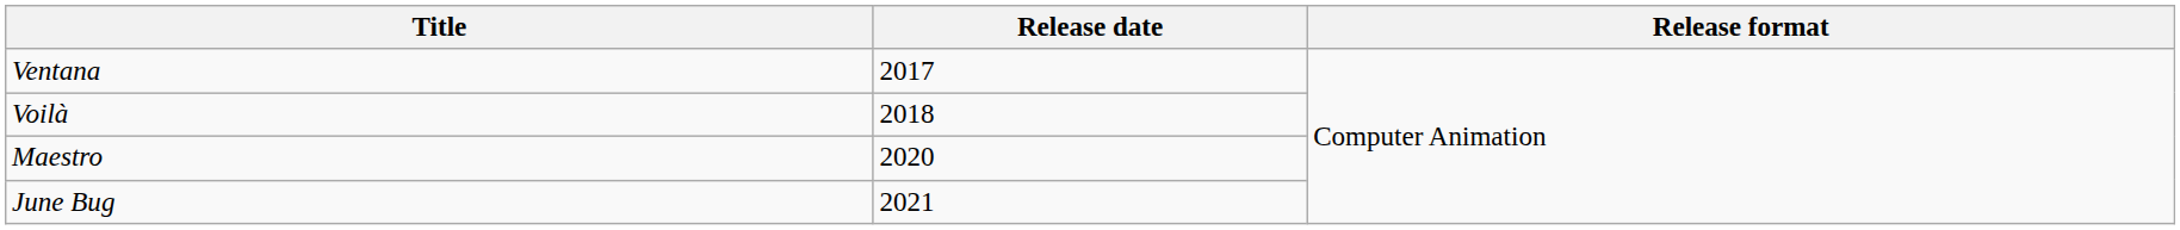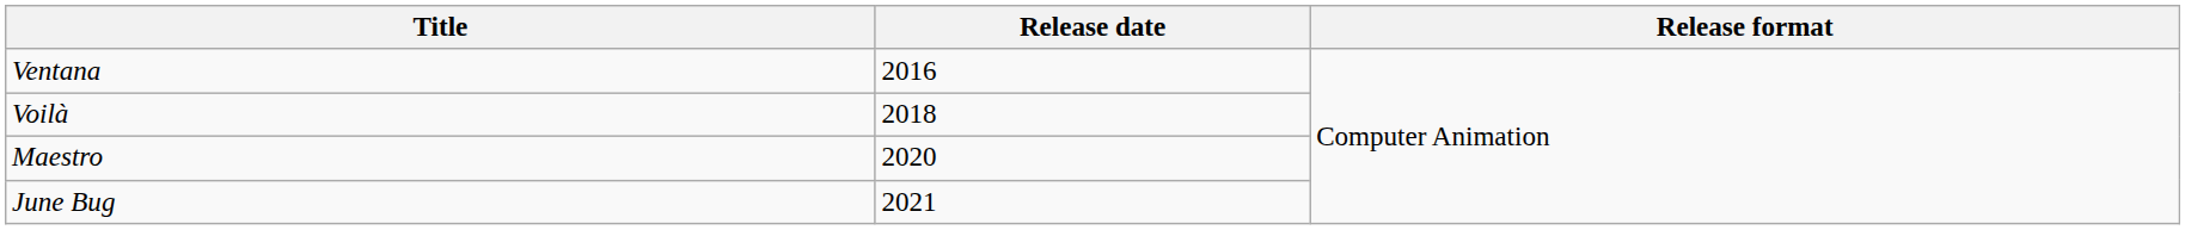 <table class="wikitable sortable" style="width:100%;">
 <tr>
 <th style="width:20%;">Title</th>
 <th style="width:10%;">Release date</th>
 <th style="width:20%;">Release format</th>
 </tr>
 <tr>
 <td><em>Ventana</em></td>
-<td>2017</td>
+<td>2016</td>
 <td rowspan="4">Computer Animation</td>
 </tr>
 <tr>
 <td><em>Voilà</em></td>
 <td>2018</td>
 </tr>
 <tr>
 <td><em>Maestro</em></td>
 <td>2020</td>
 </tr>
 <tr>
 <td><em>June Bug</em></td>
 <td>2021</td>
 </tr>
 </table>
